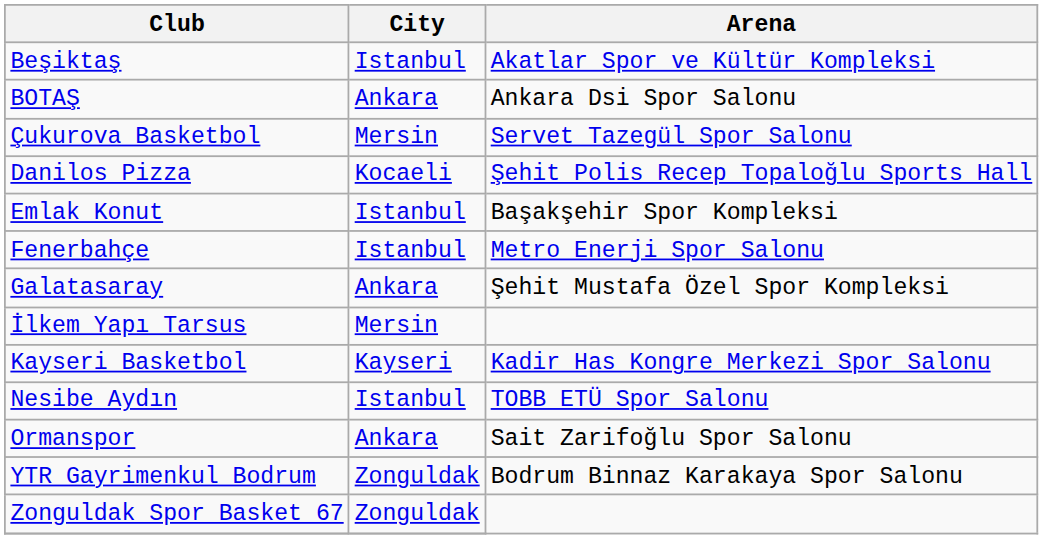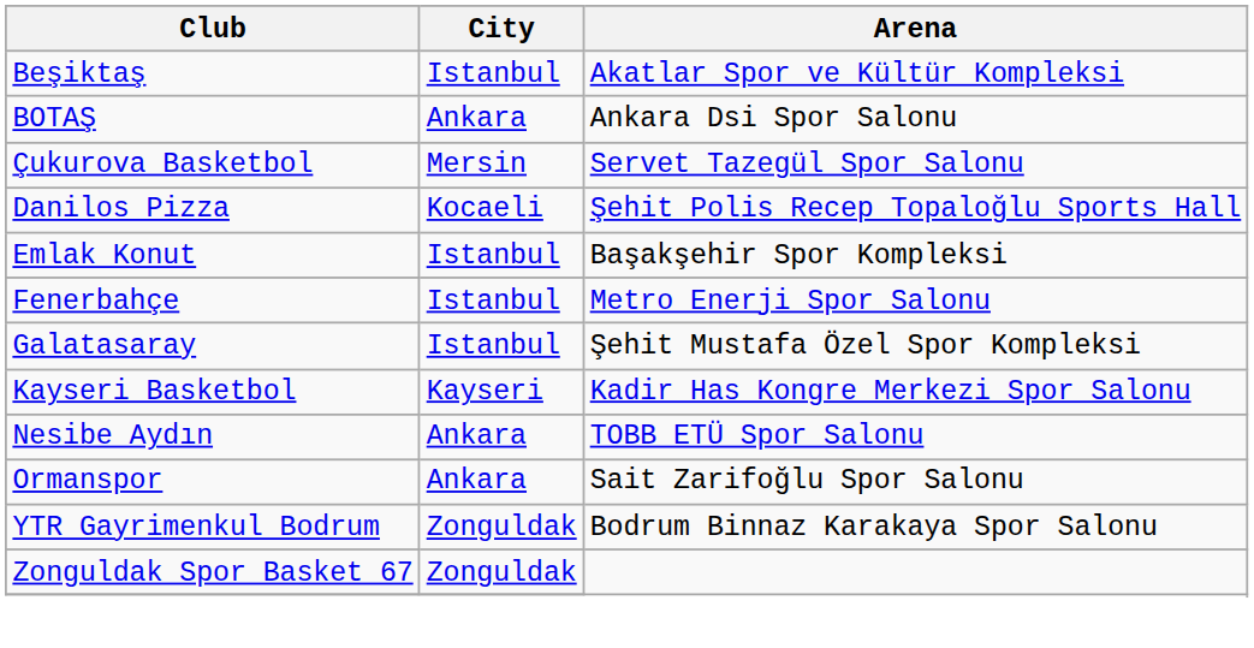 <table class="wikitable sortable">
 <tr>
 <th>Club</th>
 <th>City</th>
 <th>Arena</th>
 </tr>
 <tr>
 <td><a href='#'>Beşiktaş</a></td>
 <td><a href='#'>Istanbul</a></td>
 <td><a href='#'>Akatlar Spor ve Kültür Kompleksi</a></td>
 </tr>
 <tr>
 <td><a href='#'>BOTAŞ</a></td>
 <td><a href='#'>Ankara</a></td>
 <td>Ankara Dsi Spor Salonu</td>
 </tr>
 <tr>
 <td><a href='#'>Çukurova Basketbol</a></td>
 <td><a href='#'>Mersin</a></td>
 <td><a href='#'>Servet Tazegül Spor Salonu</a></td>
 </tr>
 <tr>
 <td><a href='#'>Danilos Pizza</a></td>
 <td><a href='#'>Kocaeli</a></td>
 <td><a href='#'>Şehit Polis Recep Topaloğlu Sports Hall</a></td>
 </tr>
 <tr>
 <td><a href='#'>Emlak Konut</a></td>
 <td><a href='#'>Istanbul</a></td>
 <td>Başakşehir Spor Kompleksi</td>
 </tr>
 <tr>
 <td><a href='#'>Fenerbahçe</a></td>
 <td><a href='#'>Istanbul</a></td>
 <td><a href='#'>Metro Enerji Spor Salonu</a></td>
 </tr>
 <tr>
 <td><a href='#'>Galatasaray</a></td>
-<td><a href='#'>Ankara</a></td>
+<td><a href='#'>Istanbul</a></td>
 <td>Şehit Mustafa Özel Spor Kompleksi</td>
-</tr>
-<tr>
-<td><a href='#'>İlkem Yapı Tarsus</a></td>
-<td><a href='#'>Mersin</a></td>
-<td></td>
 </tr>
 <tr>
 <td><a href='#'>Kayseri Basketbol</a></td>
 <td><a href='#'>Kayseri</a></td>
 <td><a href='#'>Kadir Has Kongre Merkezi Spor Salonu</a></td>
 </tr>
 <tr>
 <td><a href='#'>Nesibe Aydın</a></td>
-<td><a href='#'>Istanbul</a></td>
+<td><a href='#'>Ankara</a></td>
 <td><a href='#'>TOBB ETÜ Spor Salonu</a></td>
 </tr>
 <tr>
 <td><a href='#'>Ormanspor</a></td>
 <td><a href='#'>Ankara</a></td>
 <td>Sait Zarifoğlu Spor Salonu</td>
 </tr>
 <tr>
 <td><a href='#'>YTR Gayrimenkul Bodrum</a></td>
 <td><a href='#'>Zonguldak</a></td>
 <td>Bodrum Binnaz Karakaya Spor Salonu</td>
 </tr>
 <tr>
 <td><a href='#'>Zonguldak Spor Basket 67</a></td>
 <td><a href='#'>Zonguldak</a></td>
 </tr>
 <tr>
 </tr>
 </table>
